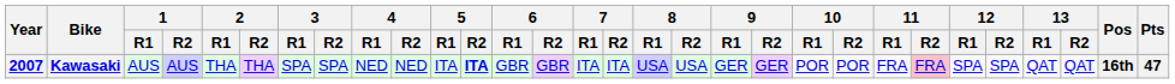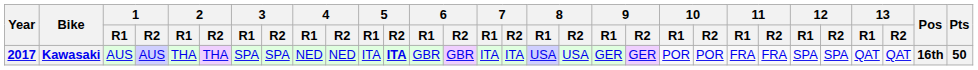 <table class="wikitable" style="text-align:center; font-size:90%">
 <tr>
 <th valign="middle" rowspan=2>Year</th>
 <th valign="middle" rowspan=2>Bike</th>
 <th colspan=2>1</th>
 <th colspan=2>2</th>
 <th colspan=2>3</th>
 <th colspan=2>4</th>
 <th colspan=2>5</th>
 <th colspan=2>6</th>
 <th colspan=2>7</th>
 <th colspan=2>8</th>
 <th colspan=2>9</th>
 <th colspan=2>10</th>
 <th colspan=2>11</th>
 <th colspan=2>12</th>
 <th colspan=2>13</th>
 <th rowspan=2>Pos</th>
 <th rowspan=2>Pts</th>
 </tr>
 <tr>
 <th>R1</th>
 <th>R2</th>
 <th>R1</th>
 <th>R2</th>
 <th>R1</th>
 <th>R2</th>
 <th>R1</th>
 <th>R2</th>
 <th>R1</th>
 <th>R2</th>
 <th>R1</th>
 <th>R2</th>
 <th>R1</th>
 <th>R2</th>
 <th>R1</th>
 <th>R2</th>
 <th>R1</th>
 <th>R2</th>
 <th>R1</th>
 <th>R2</th>
 <th>R1</th>
 <th>R2</th>
 <th>R1</th>
 <th>R2</th>
 <th>R1</th>
 <th>R2</th>
 </tr>
 <tr>
-<th><a href='#'>2007</a></th>
+<th><a href='#'>2017</a></th>
 <th><a href='#'>Kawasaki</a></th>
 <td style="background:#DFFFDF;"><a href='#'>AUS</a><br></td>
 <td style="background:#CFCFFF;"><a href='#'>AUS</a><br></td>
 <td style="background:#DFFFDF;"><a href='#'>THA</a><br></td>
 <td style="background:#EFCFFF;"><a href='#'>THA</a><br></td>
 <td style="background:#DFFFDF;"><a href='#'>SPA</a><br></td>
 <td style="background:#DFFFDF;"><a href='#'>SPA</a><br></td>
 <td style="background:#DFFFDF;"><a href='#'>NED</a><br></td>
 <td style="background:#DFFFDF;"><a href='#'>NED</a><br></td>
 <td style="background:#DFFFDF;"><a href='#'>ITA</a><br></td>
 <td style="background:#DFFFDF;"><strong><a href='#'>ITA</a><br></strong></td>
 <td style="background:#DFFFDF;"><a href='#'>GBR</a><br></td>
 <td style="background:#EFCFFF;"><a href='#'>GBR</a><br></td>
 <td style="background:#DFFFDF;"><a href='#'>ITA</a><br></td>
 <td style="background:#DFFFDF;"><a href='#'>ITA</a><br></td>
 <td style="background:#CFCFFF;"><a href='#'>USA</a><br></td>
 <td style="background:#DFFFDF;"><a href='#'>USA</a><br></td>
 <td style="background:#DFFFDF;"><a href='#'>GER</a><br></td>
 <td style="background:#EFCFFF;"><a href='#'>GER</a><br></td>
 <td><a href='#'>POR</a></td>
 <td><a href='#'>POR</a></td>
 <td><a href='#'>FRA</a></td>
-<td style="background: pink;"><a href='#'>FRA</a></td>
+<td><a href='#'>FRA</a></td>
 <td><a href='#'>SPA</a></td>
 <td><a href='#'>SPA</a></td>
 <td><a href='#'>QAT</a></td>
 <td><a href='#'>QAT</a></td>
 <th>16th</th>
-<th>47</th>
+<th>50</th>
 </tr>
 </table>
